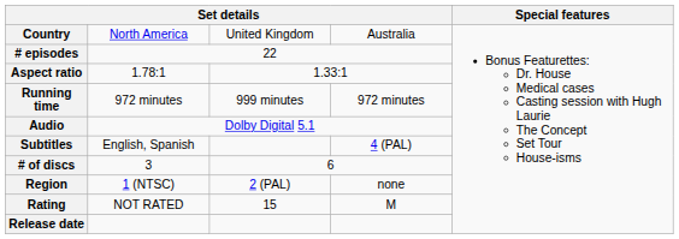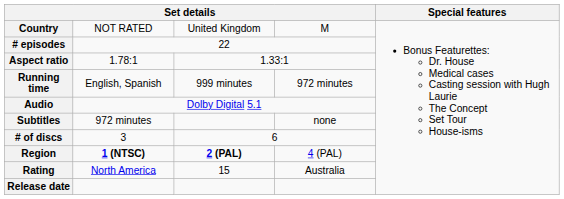 <table style="text-align:center;" class="wikitable">
 <tr>
 <th colspan="4">Set details</th>
 <th>Special features</th>
 </tr>
 <tr>
 <th style="width:100px;">Country</th>
-<td width="150px"><a href='#'>North America</a></td>
+<td>NOT RATED</td>
 <td width="150px">United Kingdom</td>
-<td width="150px">Australia</td>
+<td>M</td>
 <td style="padding-right:8px"align="left"valign="top"rowspan="10"><br><ul><li>Bonus Featurettes:<ul><li>Dr. House</li><li>Medical cases</li><li>Casting session with Hugh Laurie</li><li>The Concept</li><li>Set Tour</li><li>House-isms</li></ul></li></ul></td>
 </tr>
 <tr>
 <th># episodes</th>
 <td colspan="3">22</td>
 </tr>
 <tr>
 <th>Aspect ratio</th>
 <td>1.78:1</td>
 <td colspan="2">1.33:1</td>
 </tr>
 <tr>
 <th>Running time</th>
-<td>972 minutes</td>
+<td>English, Spanish</td>
 <td>999 minutes</td>
 <td>972 minutes</td>
 </tr>
 <tr>
 <th>Audio</th>
 <td colspan="3"><a href='#'>Dolby Digital</a> <a href='#'>5.1</a></td>
 </tr>
 <tr>
 <th>Subtitles</th>
-<td>English, Spanish</td>
+<td>972 minutes</td>
 <td></td>
-<td><a href='#'>4</a> (PAL)</td>
+<td>none</td>
 </tr>
 <tr>
 <th># of discs</th>
 <td>3</td>
 <td colspan="2">6</td>
 </tr>
 <tr>
 <th>Region</th>
-<td><a href='#'>1</a> (NTSC)</td>
-<td><a href='#'>2</a> (PAL)</td>
-<td>none</td>
+<td><strong><a href='#'>1</a> (NTSC)</strong></td>
+<td><strong><a href='#'>2</a> (PAL)</strong></td>
+<td><a href='#'>4</a> (PAL)</td>
 </tr>
 <tr>
 <th>Rating</th>
-<td>NOT RATED</td>
+<td width="150px"><a href='#'>North America</a></td>
 <td>15</td>
-<td>M</td>
+<td width="150px">Australia</td>
 </tr>
 <tr>
 <th>Release date</th>
 <td></td>
 <td></td>
 <td></td>
 </tr>
 </table>
